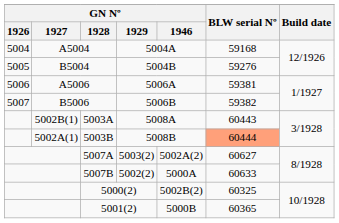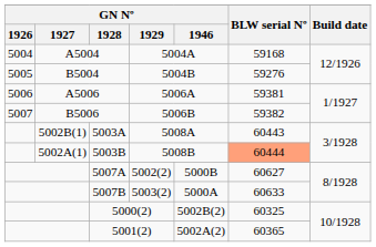 <table class="wikitable sortable">
 <tr>
 </tr>
 <tr>
 <th colspan = 5>GN Nº</th>
 <th rowspan=2>BLW serial Nº</th>
 <th rowspan=2>Build date</th>
 </tr>
 <tr>
 <th>1926</th>
 <th>1927</th>
 <th>1928</th>
 <th>1929</th>
 <th>1946</th>
 </tr>
 <tr>
 <td align=center>5004</td>
 <td colspan=2 align=center>A5004</td>
 <td colspan=2 align=center>5004A</td>
 <td align=center>59168</td>
 <td align=center rowspan=2 data-sort-value=1926/12>12/1926</td>
 </tr>
 <tr>
 <td align=center>5005</td>
 <td colspan=2 align=center>B5004</td>
 <td colspan=2 align=center>5004B</td>
 <td align=center>59276</td>
 </tr>
 <tr>
 <td align=center>5006</td>
 <td colspan=2 align=center>A5006</td>
 <td colspan=2 align=center>5006A</td>
 <td align=center>59381</td>
 <td align=center rowspan=2 data-sort-value=1927/01>1/1927</td>
 </tr>
 <tr>
 <td align=center>5007</td>
 <td colspan=2 align=center>B5006</td>
 <td colspan=2 align=center>5006B</td>
 <td align=center>59382</td>
 </tr>
 <tr>
 <td colspan=1></td>
 <td align=center>5002B(1)</td>
 <td align=center>5003A</td>
 <td colspan=2 align=center>5008A</td>
 <td align=center>60443</td>
 <td align=center rowspan=2 data-sort-value=1928/02>3/1928</td>
 </tr>
 <tr>
 <td colspan=1></td>
 <td align=center>5002A(1)</td>
 <td align=center>5003B</td>
 <td colspan=2 align=center>5008B</td>
 <td align=center style="background: lightsalmon;">60444</td>
 </tr>
 <tr>
 <td colspan=2></td>
 <td align=center>5007A</td>
-<td align=center>5003(2)</td>
-<td align=center>5002A(2)</td>
+<td align=center>5002(2)</td>
+<td align=center>5000B</td>
 <td align=center>60627</td>
 <td align=center rowspan=2 data-sort-value=1928/08>8/1928</td>
 </tr>
 <tr>
 <td colspan=2></td>
 <td align=center>5007B</td>
-<td align=center>5002(2)</td>
+<td align=center>5003(2)</td>
 <td align=center>5000A</td>
 <td align=center>60633</td>
 </tr>
 <tr>
 <td colspan=2></td>
 <td colspan=2 align=center>5000(2)</td>
 <td align=center>5002B(2)</td>
 <td align=center>60325</td>
 <td align=center rowspan=2 data-sort-value=1928/10>10/1928</td>
 </tr>
 <tr>
 <td colspan=2></td>
 <td colspan=2 align=center>5001(2)</td>
-<td align=center>5000B</td>
+<td align=center>5002A(2)</td>
 <td align=center>60365</td>
 </tr>
 </table>
